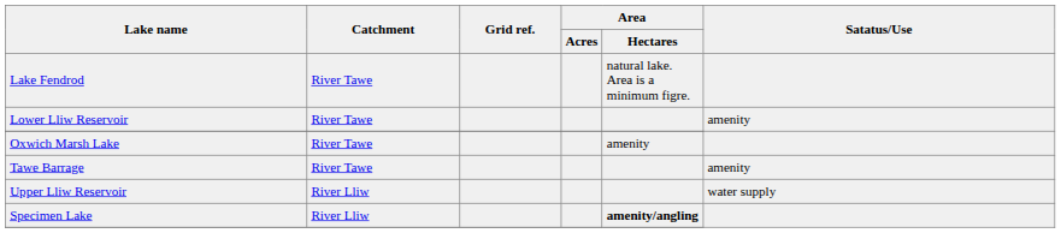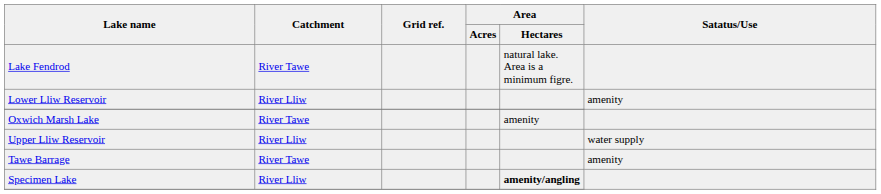 <table border=1 cellspacing=0 cellpadding=5 style="border-collapse: collapse; background:#f0f0f0;" class="sortable">
 <tr>
 <th rowspan=2 width=30%>Lake name</th>
 <th rowspan=2 width=15%>Catchment</th>
 <th rowspan=2 width=10%>Grid ref.</th>
 <th colspan=2 width=10%>Area</th>
 <th rowspan=2 width=35%>Satatus/Use</th>
 </tr>
 <tr>
 <th>Acres</th>
 <th>Hectares</th>
 </tr>
 <tr>
 <td><a href='#'>Lake Fendrod</a></td>
 <td><a href='#'>River Tawe</a></td>
 <td></td>
 <td></td>
 <td>natural lake. Area is a minimum figre.</td>
 </tr>
 <tr>
 <td><a href='#'>Lower Lliw Reservoir</a></td>
-<td><a href='#'>River Tawe</a></td>
+<td><a href='#'>River Lliw</a></td>
 <td></td>
 <td></td>
 <td></td>
 <td>amenity</td>
 </tr>
 <tr>
 </tr>
 <tr>
 <td><a href='#'>Oxwich Marsh Lake</a></td>
 <td><a href='#'>River Tawe</a></td>
 <td></td>
 <td></td>
 <td>amenity</td>
 </tr>
 <tr>
+<td><a href='#'>Upper Lliw Reservoir</a></td>
+<td><a href='#'>River Lliw</a></td>
+<td></td>
+<td></td>
+<td></td>
+<td>water supply</td>
+</tr>
+<tr>
 <td><a href='#'>Tawe Barrage</a></td>
 <td><a href='#'>River Tawe</a></td>
 <td></td>
 <td></td>
 <td></td>
 <td>amenity</td>
-</tr>
-<tr>
-<td><a href='#'>Upper Lliw Reservoir</a></td>
-<td><a href='#'>River Lliw</a></td>
-<td></td>
-<td></td>
-<td></td>
-<td>water supply</td>
 </tr>
 <tr>
 <td><a href='#'>Specimen Lake</a></td>
 <td><a href='#'>River Lliw</a></td>
 <td></td>
 <td></td>
 <td><strong>amenity/angling</strong></td>
 </tr>
 <tr>
 </tr>
 </table>
